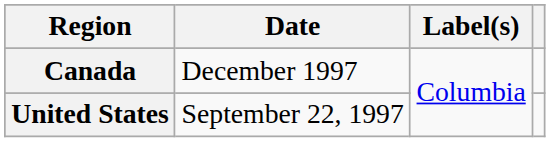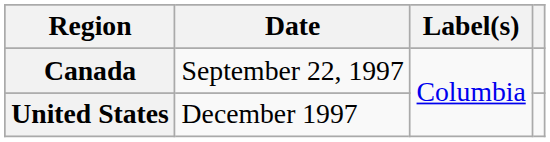 <table class="wikitable plainrowheaders">
 <tr>
 <th scope="col">Region</th>
 <th scope="col">Date</th>
 <th scope="col">Label(s)</th>
 <th scope="col"></th>
 </tr>
 <tr>
 <th scope="row">Canada</th>
-<td>December 1997</td>
+<td>September 22, 1997</td>
 <td rowspan="2"><a href='#'>Columbia</a></td>
 <td></td>
 </tr>
 <tr>
 <th scope="row">United States</th>
-<td>September 22, 1997</td>
+<td>December 1997</td>
 <td></td>
 </tr>
 </table>
